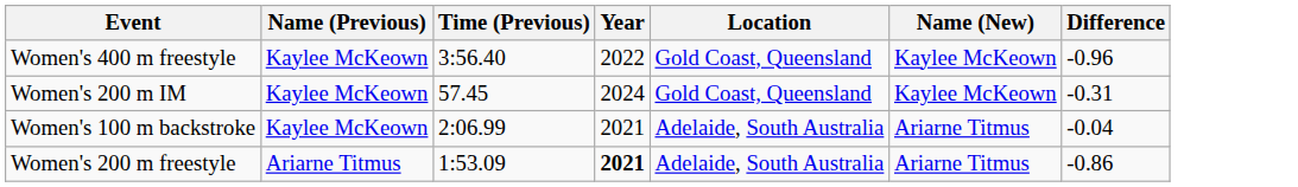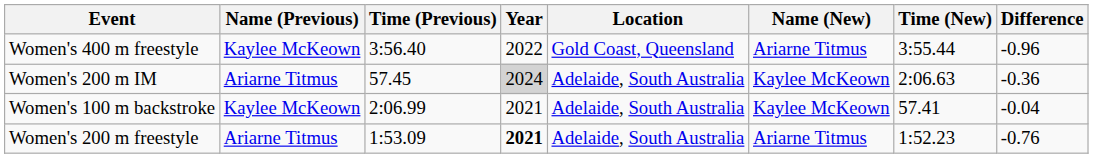 <table class="wikitable">
 <tr>
 <th>Event</th>
 <th>Name (Previous)</th>
 <th>Time (Previous)</th>
 <th>Year</th>
 <th>Location</th>
 <th>Name (New)</th>
+<th>Time (New)</th>
 <th>Difference</th>
 </tr>
 <tr>
 <td>Women's 400 m freestyle</td>
 <td> <a href='#'>Kaylee McKeown</a></td>
 <td>3:56.40</td>
 <td>2022</td>
 <td> <a href='#'>Gold Coast, Queensland</a></td>
-<td> <a href='#'>Kaylee McKeown</a></td>
+<td> <a href='#'>Ariarne Titmus</a></td>
+<td>3:55.44</td>
 <td>-0.96</td>
 </tr>
 <tr>
 <td>Women's 200 m IM</td>
+<td> <a href='#'>Ariarne Titmus</a></td>
+<td>57.45</td>
+<td style="background: lightgrey;">2024</td>
+<td> <a href='#'>Adelaide</a>, <a href='#'>South Australia</a></td>
 <td> <a href='#'>Kaylee McKeown</a></td>
-<td>57.45</td>
-<td>2024</td>
-<td> <a href='#'>Gold Coast, Queensland</a></td>
-<td> <a href='#'>Kaylee McKeown</a></td>
-<td>-0.31</td>
+<td>2:06.63</td>
+<td>-0.36</td>
 </tr>
 <tr>
 <td>Women's 100 m backstroke</td>
 <td> <a href='#'>Kaylee McKeown</a></td>
 <td>2:06.99</td>
 <td>2021</td>
 <td> <a href='#'>Adelaide</a>, <a href='#'>South Australia</a></td>
-<td> <a href='#'>Ariarne Titmus</a></td>
+<td> <a href='#'>Kaylee McKeown</a></td>
+<td>57.41</td>
 <td>-0.04</td>
 </tr>
 <tr>
 <td>Women's 200 m freestyle</td>
 <td> <a href='#'>Ariarne Titmus</a></td>
 <td>1:53.09</td>
 <td><strong>2021</strong></td>
 <td> <a href='#'>Adelaide</a>, <a href='#'>South Australia</a></td>
 <td> <a href='#'>Ariarne Titmus</a></td>
-<td>-0.86</td>
+<td>1:52.23</td>
+<td>-0.76</td>
 </tr>
 </table>
